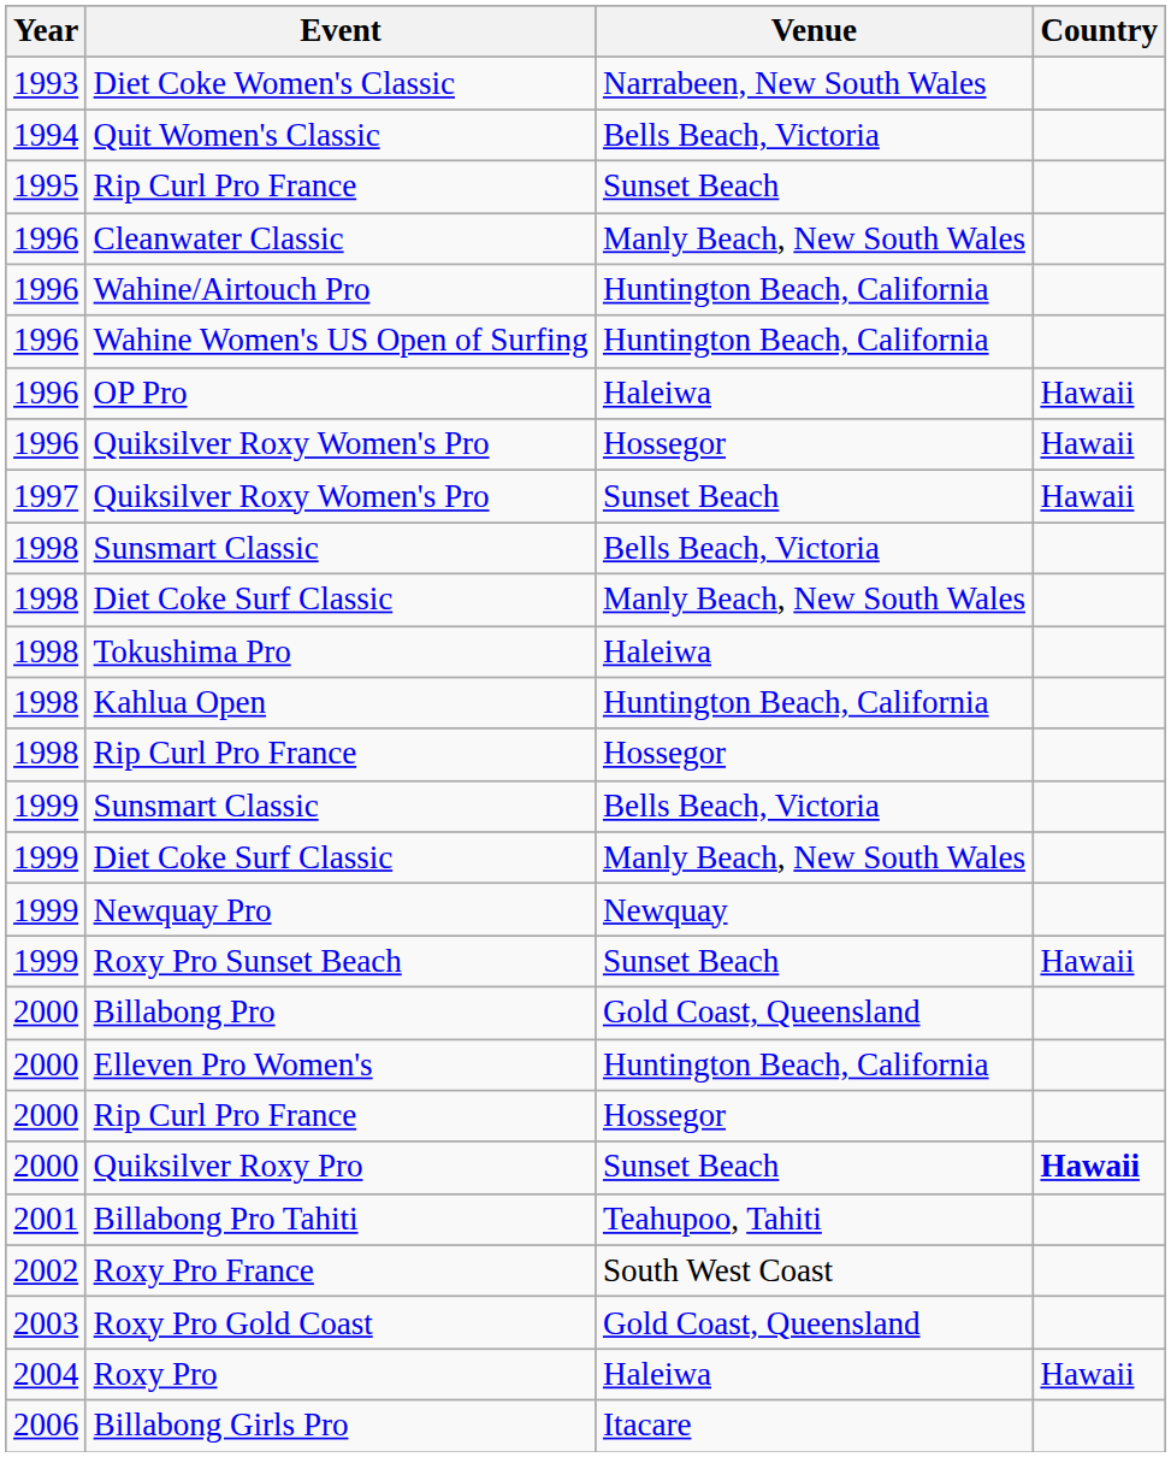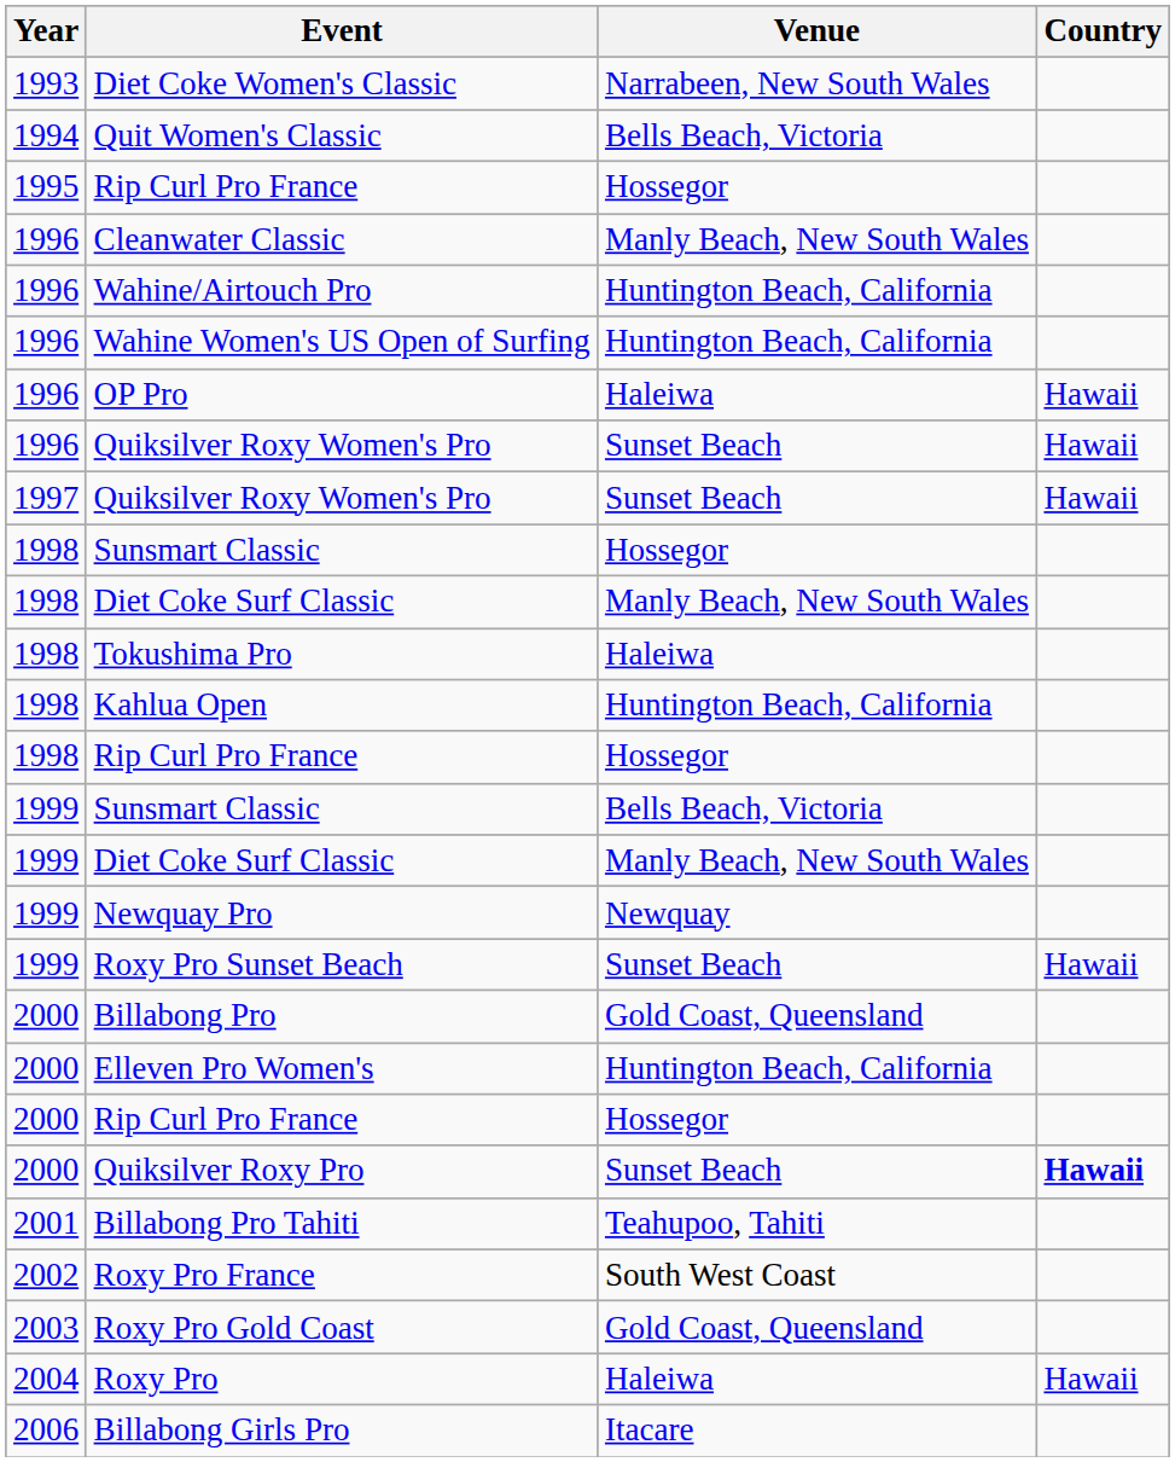 <table class="wikitable">
 <tr>
 <th>Year</th>
 <th>Event</th>
 <th>Venue</th>
 <th>Country</th>
 </tr>
 <tr>
 <td><a href='#'>1993</a></td>
 <td><a href='#'>Diet Coke Women's Classic</a></td>
 <td><a href='#'>Narrabeen, New South Wales</a></td>
 <td></td>
 </tr>
 <tr>
 <td><a href='#'>1994</a></td>
 <td><a href='#'>Quit Women's Classic</a></td>
 <td><a href='#'>Bells Beach, Victoria</a></td>
 <td></td>
 </tr>
 <tr>
 <td><a href='#'>1995</a></td>
 <td><a href='#'>Rip Curl Pro France</a></td>
-<td><a href='#'>Sunset Beach</a></td>
+<td><a href='#'>Hossegor</a></td>
 <td></td>
 </tr>
 <tr>
 <td><a href='#'>1996</a></td>
 <td><a href='#'>Cleanwater Classic</a></td>
 <td><a href='#'>Manly Beach</a>, <a href='#'>New South Wales</a></td>
 <td></td>
 </tr>
 <tr>
 <td><a href='#'>1996</a></td>
 <td><a href='#'>Wahine/Airtouch Pro</a></td>
 <td><a href='#'>Huntington Beach, California</a></td>
 <td></td>
 </tr>
 <tr>
 <td><a href='#'>1996</a></td>
 <td><a href='#'>Wahine Women's US Open of Surfing</a></td>
 <td><a href='#'>Huntington Beach, California</a></td>
 <td></td>
 </tr>
 <tr>
 <td><a href='#'>1996</a></td>
 <td><a href='#'>OP Pro</a></td>
 <td><a href='#'>Haleiwa</a></td>
 <td> <a href='#'>Hawaii</a></td>
 </tr>
 <tr>
 <td><a href='#'>1996</a></td>
 <td><a href='#'>Quiksilver Roxy Women's Pro</a></td>
-<td><a href='#'>Hossegor</a></td>
+<td><a href='#'>Sunset Beach</a></td>
 <td> <a href='#'>Hawaii</a></td>
 </tr>
 <tr>
 <td><a href='#'>1997</a></td>
 <td><a href='#'>Quiksilver Roxy Women's Pro</a></td>
 <td><a href='#'>Sunset Beach</a></td>
 <td> <a href='#'>Hawaii</a></td>
 </tr>
 <tr>
 <td><a href='#'>1998</a></td>
 <td><a href='#'>Sunsmart Classic</a></td>
-<td><a href='#'>Bells Beach, Victoria</a></td>
+<td><a href='#'>Hossegor</a></td>
 <td></td>
 </tr>
 <tr>
 <td><a href='#'>1998</a></td>
 <td><a href='#'>Diet Coke Surf Classic</a></td>
 <td><a href='#'>Manly Beach</a>, <a href='#'>New South Wales</a></td>
 <td></td>
 </tr>
 <tr>
 <td><a href='#'>1998</a></td>
 <td><a href='#'>Tokushima Pro</a></td>
 <td><a href='#'>Haleiwa</a></td>
 <td></td>
 </tr>
 <tr>
 <td><a href='#'>1998</a></td>
 <td><a href='#'>Kahlua Open</a></td>
 <td><a href='#'>Huntington Beach, California</a></td>
 <td></td>
 </tr>
 <tr>
 <td><a href='#'>1998</a></td>
 <td><a href='#'>Rip Curl Pro France</a></td>
 <td><a href='#'>Hossegor</a></td>
 <td></td>
 </tr>
 <tr>
 <td><a href='#'>1999</a></td>
 <td><a href='#'>Sunsmart Classic</a></td>
 <td><a href='#'>Bells Beach, Victoria</a></td>
 <td></td>
 </tr>
 <tr>
 <td><a href='#'>1999</a></td>
 <td><a href='#'>Diet Coke Surf Classic</a></td>
 <td><a href='#'>Manly Beach</a>, <a href='#'>New South Wales</a></td>
 <td></td>
 </tr>
 <tr>
 <td><a href='#'>1999</a></td>
 <td><a href='#'>Newquay Pro</a></td>
 <td><a href='#'>Newquay</a></td>
 <td></td>
 </tr>
 <tr>
 <td><a href='#'>1999</a></td>
 <td><a href='#'>Roxy Pro Sunset Beach</a></td>
 <td><a href='#'>Sunset Beach</a></td>
 <td> <a href='#'>Hawaii</a></td>
 </tr>
 <tr>
 <td><a href='#'>2000</a></td>
 <td><a href='#'>Billabong Pro</a></td>
 <td><a href='#'>Gold Coast, Queensland</a></td>
 <td></td>
 </tr>
 <tr>
 <td><a href='#'>2000</a></td>
 <td><a href='#'>Elleven Pro Women's</a></td>
 <td><a href='#'>Huntington Beach, California</a></td>
 <td></td>
 </tr>
 <tr>
 <td><a href='#'>2000</a></td>
 <td><a href='#'>Rip Curl Pro France</a></td>
 <td><a href='#'>Hossegor</a></td>
 <td></td>
 </tr>
 <tr>
 <td><a href='#'>2000</a></td>
 <td><a href='#'>Quiksilver Roxy Pro</a></td>
 <td><a href='#'>Sunset Beach</a></td>
 <td><strong> <a href='#'>Hawaii</a></strong></td>
 </tr>
 <tr>
 <td><a href='#'>2001</a></td>
 <td><a href='#'>Billabong Pro Tahiti</a></td>
 <td><a href='#'>Teahupoo</a>, <a href='#'>Tahiti</a></td>
 <td></td>
 </tr>
 <tr>
 <td><a href='#'>2002</a></td>
 <td><a href='#'>Roxy Pro France</a></td>
 <td>South West Coast</td>
 <td></td>
 </tr>
 <tr>
 <td><a href='#'>2003</a></td>
 <td><a href='#'>Roxy Pro Gold Coast</a></td>
 <td><a href='#'>Gold Coast, Queensland</a></td>
 <td></td>
 </tr>
 <tr>
 <td><a href='#'>2004</a></td>
 <td><a href='#'>Roxy Pro</a></td>
 <td><a href='#'>Haleiwa</a></td>
 <td> <a href='#'>Hawaii</a></td>
 </tr>
 <tr>
 <td><a href='#'>2006</a></td>
 <td><a href='#'>Billabong Girls Pro</a></td>
 <td><a href='#'>Itacare</a></td>
 <td></td>
 </tr>
 <tr>
 </tr>
 </table>
